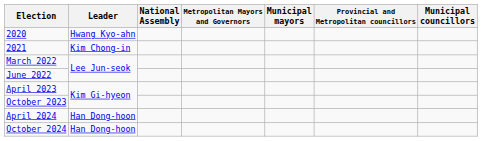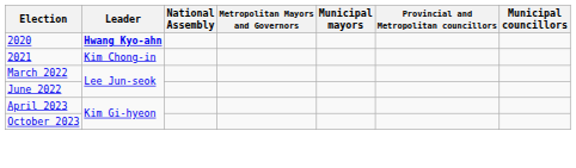 <table class="wikitable" style style="text-align:center">
 <tr>
 <th>Election</th>
 <th>Leader</th>
 <th>National<br>Assembly</th>
 <th><small>Metropolitan Mayors<br>and Governors</small></th>
 <th>Municipal<br>mayors</th>
 <th><small>Provincial and<br>Metropolitan councillors</small></th>
 <th>Municipal<br>councillors</th>
 </tr>
 <tr>
 <td><a href='#'>2020</a></td>
-<td><a href='#'>Hwang Kyo-ahn</a></td>
+<td><strong><a href='#'>Hwang Kyo-ahn</a></strong></td>
 <td></td>
 <td></td>
 <td></td>
 <td></td>
 <td></td>
 </tr>
 <tr>
 <td><a href='#'>2021</a></td>
 <td><a href='#'>Kim Chong-in</a></td>
 <td></td>
 <td></td>
 <td></td>
 <td></td>
 <td></td>
 </tr>
 <tr>
 <td><a href='#'>March 2022</a></td>
 <td rowspan="2"><a href='#'>Lee Jun-seok</a></td>
 <td></td>
 <td></td>
 <td></td>
 <td></td>
 <td></td>
 </tr>
 <tr>
 <td><a href='#'>June 2022</a></td>
 <td></td>
 <td></td>
 <td></td>
 <td></td>
 <td></td>
 </tr>
 <tr>
 <td><a href='#'>April 2023</a></td>
 <td rowspan=2><a href='#'>Kim Gi-hyeon</a></td>
 <td></td>
 <td></td>
 <td></td>
 <td></td>
 <td></td>
 </tr>
 <tr>
 <td><a href='#'>October 2023</a></td>
 <td></td>
 <td></td>
 <td></td>
 <td></td>
 <td></td>
 </tr>
-<tr>
-<td><a href='#'>April 2024</a></td>
-<td><a href='#'>Han Dong-hoon</a></td>
-<td></td>
-<td></td>
-<td></td>
-<td></td>
-<td></td>
-</tr>
-<tr>
-<td><a href='#'>October 2024</a></td>
-<td><a href='#'>Han Dong-hoon</a></td>
-<td></td>
-<td></td>
-<td></td>
-<td></td>
-<td></td>
-</tr>
 </table>
